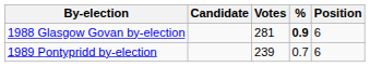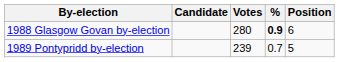 <table class="wikitable sortable">
 <tr>
 <th>By-election</th>
 <th>Candidate</th>
 <th>Votes</th>
 <th>%</th>
 <th>Position</th>
 </tr>
 <tr>
 <td><a href='#'>1988 Glasgow Govan by-election</a></td>
 <td></td>
-<td>281</td>
+<td>280</td>
 <td><strong>0.9</strong></td>
 <td>6</td>
 </tr>
 <tr>
 <td><a href='#'>1989 Pontypridd by-election</a></td>
 <td></td>
 <td>239</td>
 <td>0.7</td>
-<td>6</td>
+<td>5</td>
 </tr>
 </table>
